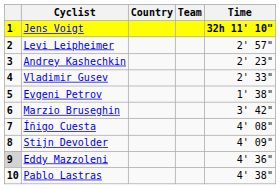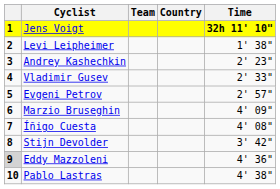 <table class="wikitable">
 <tr style="background:#ccccff;">
 <th></th>
 <th>Cyclist</th>
+<th>Team</th>
 <th>Country</th>
-<th>Team</th>
 <th>Time</th>
 </tr>
 <tr bgcolor=yellow>
 <td><strong>1</strong></td>
 <td><a href='#'>Jens Voigt</a></td>
 <td></td>
 <td></td>
 <td align=right><strong>32h 11' 10"</strong></td>
 </tr>
 <tr>
 <td><strong>2</strong></td>
 <td><a href='#'>Levi Leipheimer</a></td>
 <td></td>
 <td></td>
-<td align=right>2' 57"</td>
+<td align=right>1' 38"</td>
 </tr>
 <tr>
 <td><strong>3</strong></td>
 <td><a href='#'>Andrey Kashechkin</a></td>
 <td></td>
 <td></td>
 <td align=right>2' 23"</td>
 </tr>
 <tr>
 <td><strong>4</strong></td>
 <td><a href='#'>Vladimir Gusev</a></td>
 <td></td>
 <td></td>
 <td align=right>2' 33"</td>
 </tr>
 <tr>
 <td><strong>5</strong></td>
 <td><a href='#'>Evgeni Petrov</a></td>
 <td></td>
 <td></td>
-<td align=right>1' 38"</td>
+<td align=right>2' 57"</td>
 </tr>
 <tr>
 <td><strong>6</strong></td>
 <td><a href='#'>Marzio Bruseghin</a></td>
 <td></td>
 <td></td>
-<td align=right>3' 42"</td>
+<td align=right>4' 09"</td>
 </tr>
 <tr>
 <td><strong>7</strong></td>
 <td><a href='#'>Íñigo Cuesta</a></td>
 <td></td>
 <td></td>
 <td align=right>4' 08"</td>
 </tr>
 <tr>
 <td><strong>8</strong></td>
 <td><a href='#'>Stijn Devolder</a></td>
 <td></td>
 <td></td>
-<td align=right>4' 09"</td>
+<td align=right>3' 42"</td>
 </tr>
 <tr>
 <td style="background: lightgrey;"><strong>9</strong></td>
 <td><a href='#'>Eddy Mazzoleni</a></td>
 <td></td>
 <td></td>
 <td align=right>4' 36"</td>
 </tr>
 <tr>
 <td><strong>10</strong></td>
 <td><a href='#'>Pablo Lastras</a></td>
 <td></td>
 <td></td>
 <td align=right>4' 38"</td>
 </tr>
 </table>
